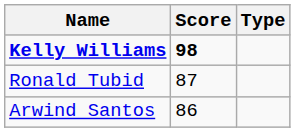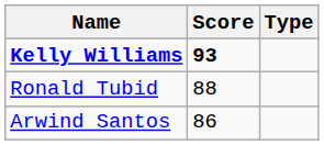 <table class=wikitable>
 <tr>
 <th>Name</th>
 <th>Score</th>
 <th>Type</th>
 </tr>
 <tr>
 <td><strong><a href='#'>Kelly Williams</a></strong></td>
-<td><strong>98</strong></td>
+<td><strong>93</strong></td>
 <td></td>
 </tr>
 <tr>
 <td><a href='#'>Ronald Tubid</a></td>
-<td>87</td>
+<td>88</td>
 <td></td>
 </tr>
 <tr>
 <td><a href='#'>Arwind Santos</a></td>
 <td>86</td>
 <td></td>
 </tr>
 </table>
